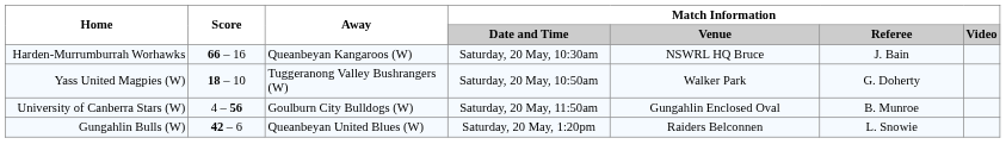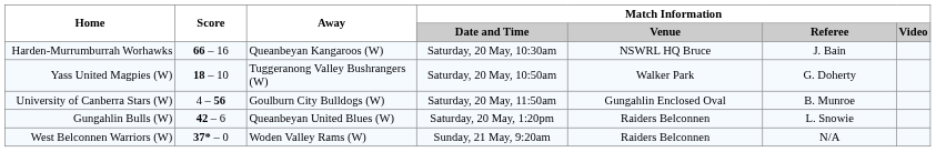 <table border="1" cellpadding="3" cellspacing="0" width="100%" style="border-collapse:collapse;  text-align:center;">
 <tr>
 <th rowspan="2" width="19%">Home</th>
 <th rowspan="2" width="8%">Score</th>
 <th rowspan="2" width="19%">Away</th>
 <th colspan="4">Match Information</th>
 </tr>
 <tr style="background:#CCCCCC">
 <th width="17%">Date and Time</th>
 <th width="22%">Venue</th>
 <th width="50%">Referee</th>
 <th>Video</th>
 </tr>
 <tr style="text-align:center; background:#f5faff;">
 <td align="right">Harden-Murrumburrah Worhawks </td>
 <td><strong>66</strong> – 16</td>
 <td align="left"> Queanbeyan Kangaroos (W)</td>
 <td>Saturday, 20 May, 10:30am</td>
 <td>NSWRL HQ Bruce</td>
 <td>J. Bain</td>
 <td></td>
 </tr>
 <tr style="text-align:center; background:#f5faff;">
 <td align="right">Yass United Magpies (W) </td>
 <td><strong>18</strong> – 10</td>
 <td align="left"> Tuggeranong Valley Bushrangers (W)</td>
 <td>Saturday, 20 May, 10:50am</td>
 <td>Walker Park</td>
 <td>G. Doherty</td>
 <td></td>
 </tr>
 <tr style="text-align:center; background:#f5faff;">
 <td align="right">University of Canberra Stars (W) </td>
 <td>4 – <strong>56</strong></td>
 <td align="left"> Goulburn City Bulldogs (W)</td>
 <td>Saturday, 20 May, 11:50am</td>
 <td>Gungahlin Enclosed Oval</td>
 <td>B. Munroe</td>
 <td></td>
 </tr>
 <tr style="text-align:center; background:#f5faff;">
 <td align="right">Gungahlin Bulls (W) </td>
 <td><strong>42</strong> – 6</td>
 <td align="left"> Queanbeyan United Blues (W)</td>
 <td>Saturday, 20 May, 1:20pm</td>
 <td>Raiders Belconnen</td>
 <td>L. Snowie</td>
 <td></td>
 </tr>
+<tr style="text-align:center; background:#f5faff;">
+<td align="right">West Belconnen Warriors (W) </td>
+<td><strong>37*</strong> – 0</td>
+<td align="left"> Woden Valley Rams (W)</td>
+<td>Sunday, 21 May, 9:20am</td>
+<td>Raiders Belconnen</td>
+<td>N/A</td>
+<td></td>
+</tr>
 </table>
